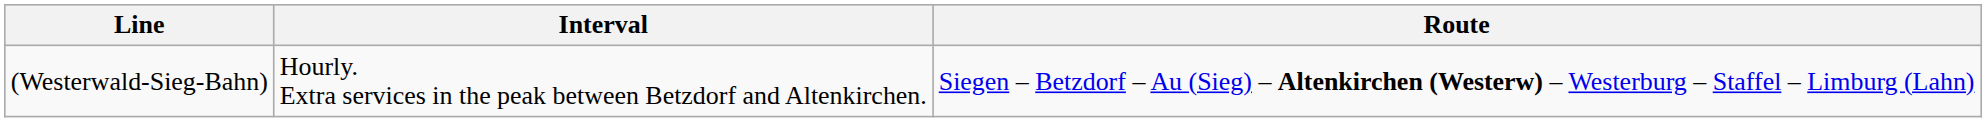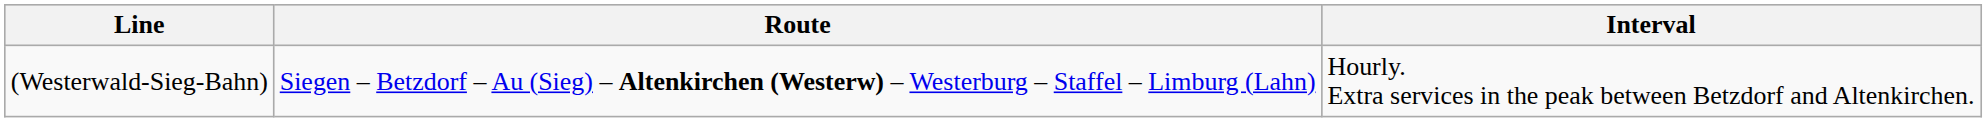 <table class="wikitable">
 <tr>
 <th>Line</th>
+<th>Route</th>
 <th>Interval</th>
-<th>Route</th>
 </tr>
 <tr>
 <td> (Westerwald-Sieg-Bahn)</td>
+<td><a href='#'>Siegen</a> – <a href='#'>Betzdorf</a> – <a href='#'>Au (Sieg)</a> – <strong>Altenkirchen (Westerw)</strong> – <a href='#'>Westerburg</a> – <a href='#'>Staffel</a> – <a href='#'>Limburg (Lahn)</a></td>
 <td>Hourly.<br>Extra services in the peak between Betzdorf and Altenkirchen.</td>
-<td><a href='#'>Siegen</a> – <a href='#'>Betzdorf</a> – <a href='#'>Au (Sieg)</a> – <strong>Altenkirchen (Westerw)</strong> – <a href='#'>Westerburg</a> – <a href='#'>Staffel</a> – <a href='#'>Limburg (Lahn)</a></td>
 </tr>
 </table>
